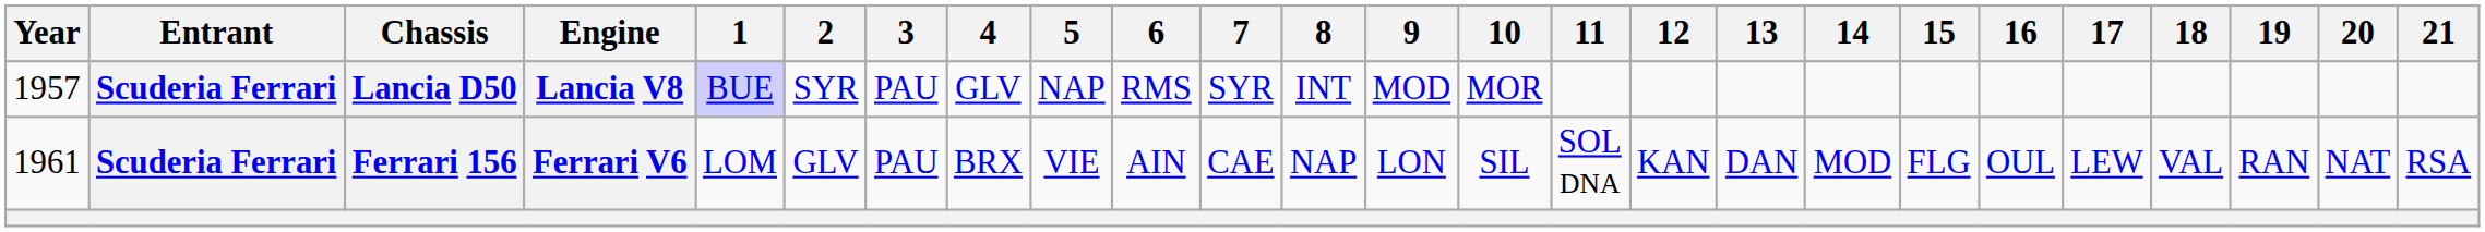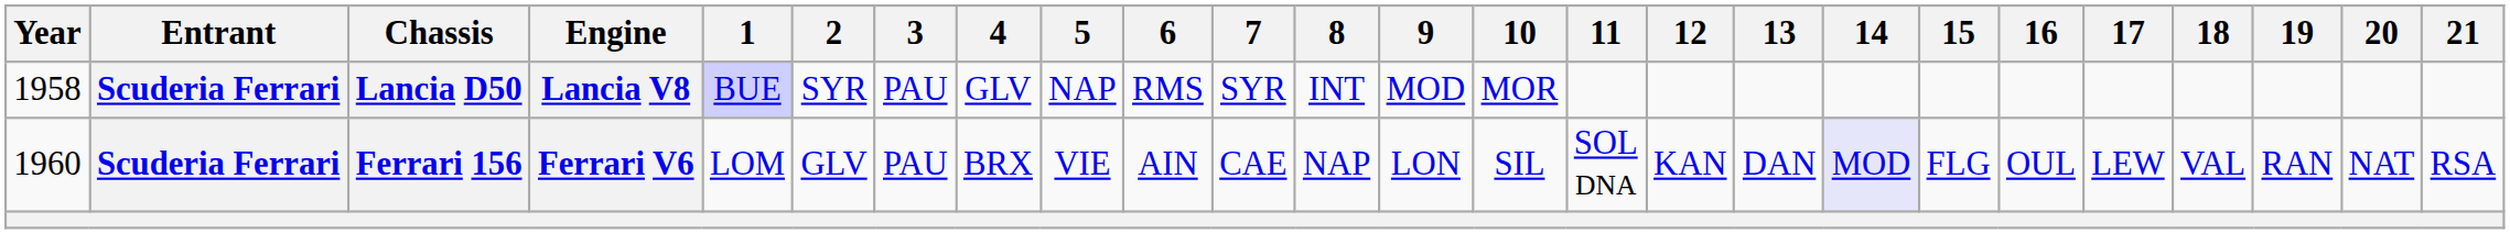 <table class="wikitable" style="text-align:center; font-size:90%">
 <tr>
 <th>Year</th>
 <th>Entrant</th>
 <th>Chassis</th>
 <th>Engine</th>
 <th>1</th>
 <th>2</th>
 <th>3</th>
 <th>4</th>
 <th>5</th>
 <th>6</th>
 <th>7</th>
 <th>8</th>
 <th>9</th>
 <th>10</th>
 <th>11</th>
 <th>12</th>
 <th>13</th>
 <th>14</th>
 <th>15</th>
 <th>16</th>
 <th>17</th>
 <th>18</th>
 <th>19</th>
 <th>20</th>
 <th>21</th>
 </tr>
 <tr>
-<td>1957</td>
+<td>1958</td>
 <th><a href='#'>Scuderia Ferrari</a></th>
 <th><a href='#'>Lancia</a> <a href='#'>D50</a></th>
 <th><a href='#'>Lancia</a> <a href='#'>V8</a></th>
 <td style="background:#CFCFFF;"><a href='#'>BUE</a><br></td>
 <td><a href='#'>SYR</a></td>
 <td><a href='#'>PAU</a></td>
 <td><a href='#'>GLV</a></td>
 <td><a href='#'>NAP</a></td>
 <td><a href='#'>RMS</a></td>
 <td><a href='#'>SYR</a></td>
 <td><a href='#'>INT</a></td>
 <td><a href='#'>MOD</a></td>
 <td><a href='#'>MOR</a></td>
 <td></td>
 <td></td>
 <td></td>
 <td></td>
 <td></td>
 <td></td>
 <td></td>
 <td></td>
 <td></td>
 <td></td>
 <td></td>
 </tr>
 <tr>
-<td>1961</td>
+<td>1960</td>
 <th><a href='#'>Scuderia Ferrari</a></th>
 <th><a href='#'>Ferrari</a> <a href='#'>156</a></th>
 <th><a href='#'>Ferrari</a> <a href='#'>V6</a></th>
 <td><a href='#'>LOM</a></td>
 <td><a href='#'>GLV</a></td>
 <td><a href='#'>PAU</a></td>
 <td><a href='#'>BRX</a></td>
 <td><a href='#'>VIE</a></td>
 <td><a href='#'>AIN</a></td>
 <td><a href='#'>CAE</a></td>
 <td><a href='#'>NAP</a></td>
 <td><a href='#'>LON</a></td>
 <td><a href='#'>SIL</a></td>
 <td><a href='#'>SOL</a><br><small>DNA</small></td>
 <td><a href='#'>KAN</a></td>
 <td><a href='#'>DAN</a></td>
-<td><a href='#'>MOD</a></td>
+<td style="background: lavender;"><a href='#'>MOD</a></td>
 <td><a href='#'>FLG</a></td>
 <td><a href='#'>OUL</a></td>
 <td><a href='#'>LEW</a></td>
 <td><a href='#'>VAL</a></td>
 <td><a href='#'>RAN</a></td>
 <td><a href='#'>NAT</a></td>
 <td><a href='#'>RSA</a></td>
 </tr>
 <tr>
 <th colspan="25"></th>
 </tr>
 </table>
